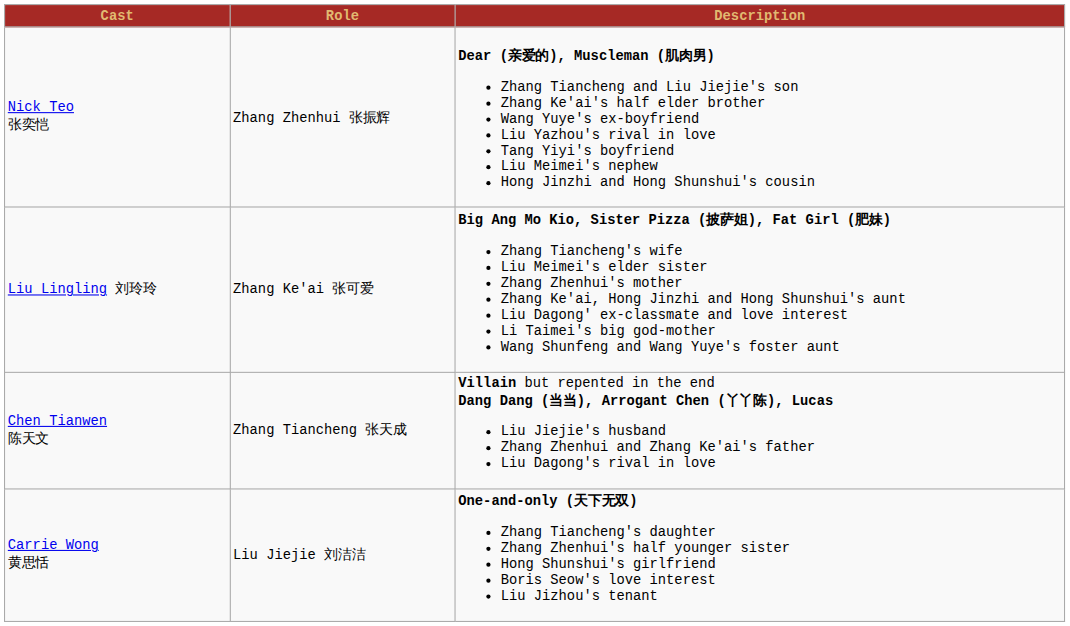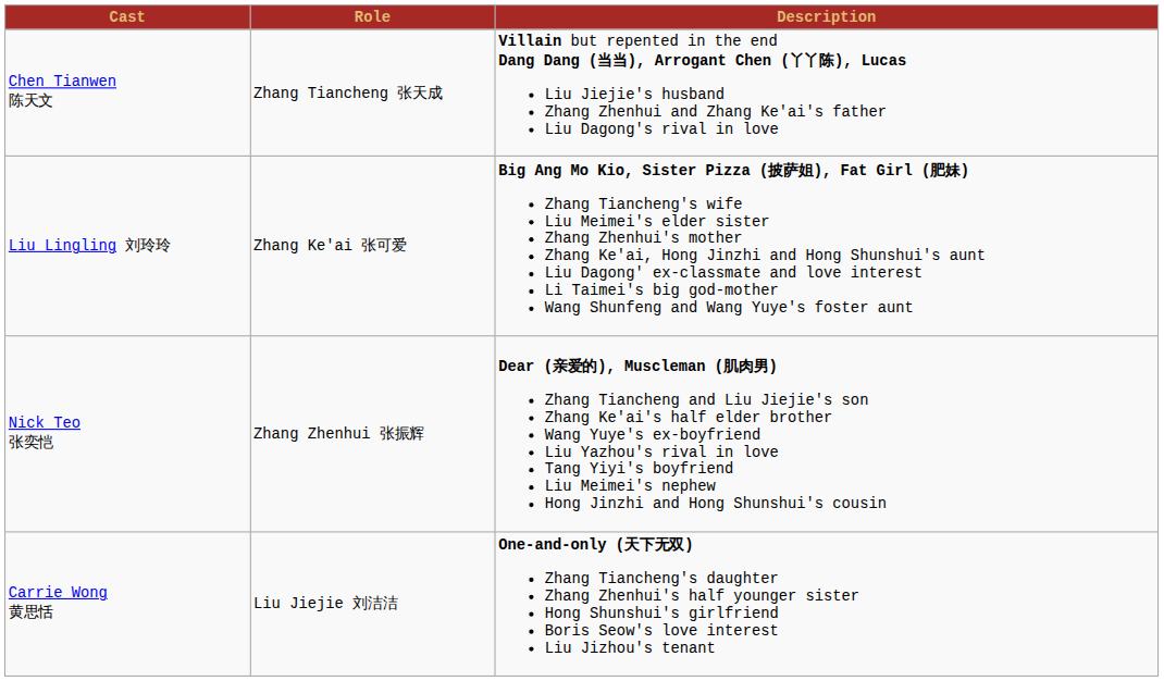 <table class="wikitable">
 <tr>
 <th style="background:#A62925; color:#e1b971;width:17%">Cast</th>
 <th style="background:#A62925; color:#e1b971;width:17%">Role</th>
 <th style="background:#A62925; color:#e1b971;width:46%">Description</th>
 </tr>
 <tr>
-<td><a href='#'>Nick Teo</a><br>张奕恺</td>
-<td>Zhang Zhenhui 张振辉</td>
-<td><br><strong>Dear (亲爱的), Muscleman (肌肉男)</strong><ul><li>Zhang Tiancheng and Liu Jiejie's son</li><li>Zhang Ke'ai's half elder brother</li><li>Wang Yuye's ex-boyfriend</li><li>Liu Yazhou's rival in love</li><li>Tang Yiyi's boyfriend</li><li>Liu Meimei's nephew</li><li>Hong Jinzhi and Hong Shunshui's cousin</li></ul></td>
+<td><a href='#'>Chen Tianwen</a><br>陈天文</td>
+<td>Zhang Tiancheng 张天成</td>
+<td><strong>Villain</strong> but repented in the end<br><strong>Dang Dang (当当),  Arrogant Chen (丫丫陈), Lucas </strong><ul><li>Liu Jiejie's husband</li><li>Zhang Zhenhui and Zhang Ke'ai's father</li><li>Liu Dagong's rival in love</li></ul></td>
 </tr>
 <tr>
 <td><a href='#'>Liu Lingling</a> 刘玲玲</td>
 <td>Zhang Ke'ai 张可爱</td>
 <td><strong>Big Ang Mo Kio, Sister Pizza (披萨姐), Fat Girl (肥妹)</strong><br><ul><li>Zhang Tiancheng's wife</li><li>Liu Meimei's elder sister</li><li>Zhang Zhenhui's mother</li><li>Zhang Ke'ai, Hong Jinzhi and Hong Shunshui's aunt</li><li>Liu Dagong' ex-classmate and love interest</li><li>Li Taimei's big god-mother</li><li>Wang Shunfeng and Wang Yuye's foster aunt</li></ul></td>
 </tr>
 <tr>
-<td><a href='#'>Chen Tianwen</a><br>陈天文</td>
-<td>Zhang Tiancheng 张天成</td>
-<td><strong>Villain</strong> but repented in the end<br><strong>Dang Dang (当当),  Arrogant Chen (丫丫陈), Lucas </strong><ul><li>Liu Jiejie's husband</li><li>Zhang Zhenhui and Zhang Ke'ai's father</li><li>Liu Dagong's rival in love</li></ul></td>
+<td><a href='#'>Nick Teo</a><br>张奕恺</td>
+<td>Zhang Zhenhui 张振辉</td>
+<td><br><strong>Dear (亲爱的), Muscleman (肌肉男)</strong><ul><li>Zhang Tiancheng and Liu Jiejie's son</li><li>Zhang Ke'ai's half elder brother</li><li>Wang Yuye's ex-boyfriend</li><li>Liu Yazhou's rival in love</li><li>Tang Yiyi's boyfriend</li><li>Liu Meimei's nephew</li><li>Hong Jinzhi and Hong Shunshui's cousin</li></ul></td>
 </tr>
 <tr>
 <td><a href='#'>Carrie Wong</a><br>黄思恬</td>
 <td>Liu Jiejie 刘洁洁</td>
 <td><strong>One-and-only (天下无双)</strong><br><ul><li>Zhang Tiancheng's daughter</li><li>Zhang Zhenhui's half younger sister</li><li>Hong Shunshui's girlfriend</li><li>Boris Seow's love interest</li><li>Liu Jizhou's tenant</li></ul></td>
 </tr>
 </table>
